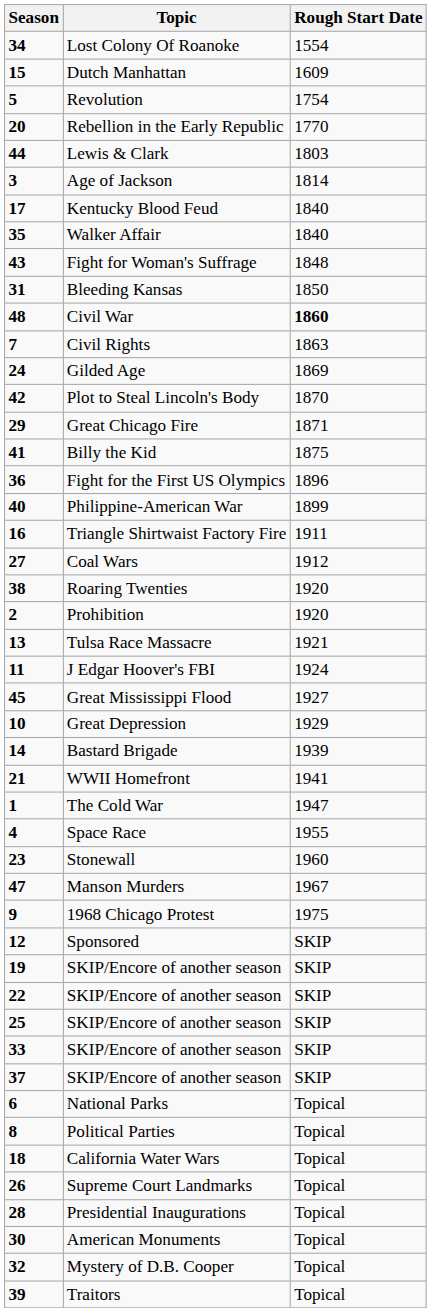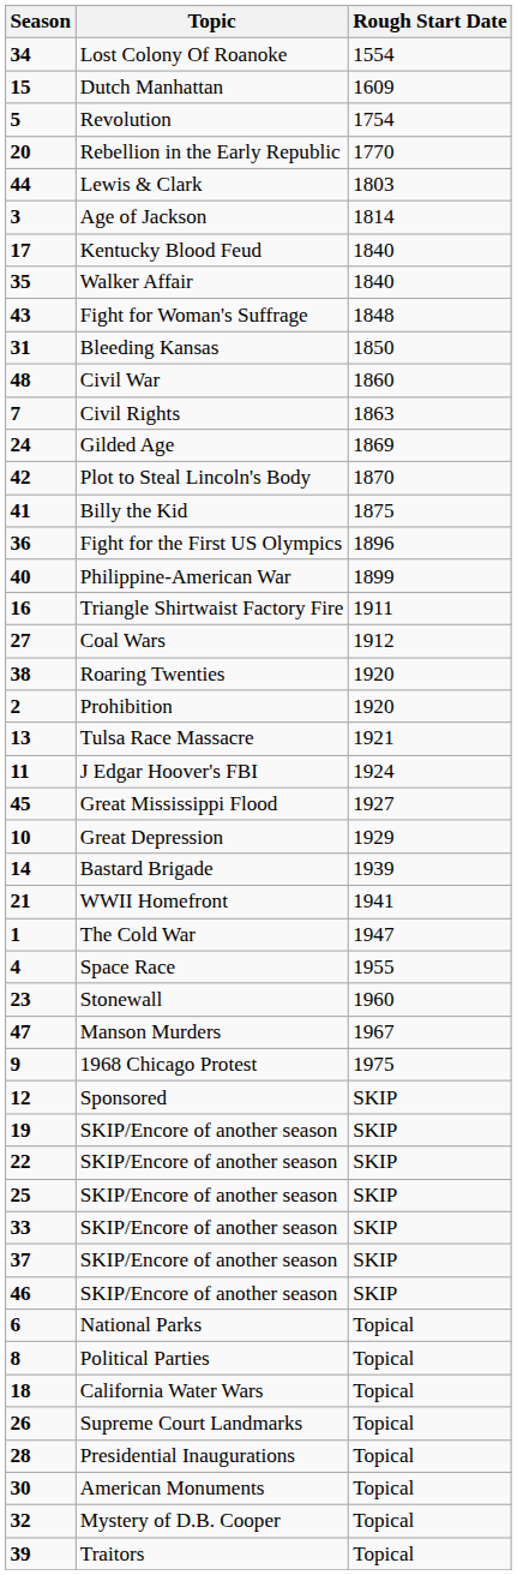 <table class="wikitable">
 <tr>
 <th>Season</th>
 <th>Topic</th>
 <th>Rough Start Date</th>
 </tr>
 <tr>
 <td><strong>34</strong></td>
 <td>Lost Colony Of Roanoke</td>
 <td>1554</td>
 </tr>
 <tr>
 <td><strong>15</strong></td>
 <td>Dutch Manhattan</td>
 <td>1609</td>
 </tr>
 <tr>
 <td><strong>5</strong></td>
 <td>Revolution</td>
 <td>1754</td>
 </tr>
 <tr>
 <td><strong>20</strong></td>
 <td>Rebellion in the Early Republic</td>
 <td>1770</td>
 </tr>
 <tr>
 <td><strong>44</strong></td>
 <td>Lewis & Clark</td>
 <td>1803</td>
 </tr>
 <tr>
 <td><strong>3</strong></td>
 <td>Age of Jackson</td>
 <td>1814</td>
 </tr>
 <tr>
 <td><strong>17</strong></td>
 <td>Kentucky Blood Feud</td>
 <td>1840</td>
 </tr>
 <tr>
 <td><strong>35</strong></td>
 <td>Walker Affair</td>
 <td>1840</td>
 </tr>
 <tr>
 <td><strong>43</strong></td>
 <td>Fight for Woman's Suffrage</td>
 <td>1848</td>
 </tr>
 <tr>
 <td><strong>31</strong></td>
 <td>Bleeding Kansas</td>
 <td>1850</td>
 </tr>
 <tr>
 <td><strong>48</strong></td>
 <td>Civil War</td>
-<td><strong>1860</strong></td>
+<td>1860</td>
 </tr>
 <tr>
 <td><strong>7</strong></td>
 <td>Civil Rights</td>
 <td>1863</td>
 </tr>
 <tr>
 <td><strong>24</strong></td>
 <td>Gilded Age</td>
 <td>1869</td>
 </tr>
 <tr>
 <td><strong>42</strong></td>
 <td>Plot to Steal Lincoln's Body</td>
 <td>1870</td>
-</tr>
-<tr>
-<td><strong>29</strong></td>
-<td>Great Chicago Fire</td>
-<td>1871</td>
 </tr>
 <tr>
 <td><strong>41</strong></td>
 <td>Billy the Kid</td>
 <td>1875</td>
 </tr>
 <tr>
 <td><strong>36</strong></td>
 <td>Fight for the First US Olympics</td>
 <td>1896</td>
 </tr>
 <tr>
 <td><strong>40</strong></td>
 <td>Philippine-American War</td>
 <td>1899</td>
 </tr>
 <tr>
 <td><strong>16</strong></td>
 <td>Triangle Shirtwaist Factory Fire</td>
 <td>1911</td>
 </tr>
 <tr>
 <td><strong>27</strong></td>
 <td>Coal Wars</td>
 <td>1912</td>
 </tr>
 <tr>
 <td><strong>38</strong></td>
 <td>Roaring Twenties</td>
 <td>1920</td>
 </tr>
 <tr>
 <td><strong>2</strong></td>
 <td>Prohibition</td>
 <td>1920</td>
 </tr>
 <tr>
 <td><strong>13</strong></td>
 <td>Tulsa Race Massacre</td>
 <td>1921</td>
 </tr>
 <tr>
 <td><strong>11</strong></td>
 <td>J Edgar Hoover's FBI</td>
 <td>1924</td>
 </tr>
 <tr>
 <td><strong>45</strong></td>
 <td>Great Mississippi Flood</td>
 <td>1927</td>
 </tr>
 <tr>
 <td><strong>10</strong></td>
 <td>Great Depression</td>
 <td>1929</td>
 </tr>
 <tr>
 <td><strong>14</strong></td>
 <td>Bastard Brigade</td>
 <td>1939</td>
 </tr>
 <tr>
 <td><strong>21</strong></td>
 <td>WWII Homefront</td>
 <td>1941</td>
 </tr>
 <tr>
 <td><strong>1</strong></td>
 <td>The Cold War</td>
 <td>1947</td>
 </tr>
 <tr>
 <td><strong>4</strong></td>
 <td>Space Race</td>
 <td>1955</td>
 </tr>
 <tr>
 <td><strong>23</strong></td>
 <td>Stonewall</td>
 <td>1960</td>
 </tr>
 <tr>
 <td><strong>47</strong></td>
 <td>Manson Murders</td>
 <td>1967</td>
 </tr>
 <tr>
 <td><strong>9</strong></td>
 <td>1968 Chicago Protest</td>
 <td>1975</td>
 </tr>
 <tr>
 <td><strong>12</strong></td>
 <td>Sponsored</td>
 <td>SKIP</td>
 </tr>
 <tr>
 <td><strong>19</strong></td>
 <td>SKIP/Encore of another season</td>
 <td>SKIP</td>
 </tr>
 <tr>
 <td><strong>22</strong></td>
 <td>SKIP/Encore of another season</td>
 <td>SKIP</td>
 </tr>
 <tr>
 <td><strong>25</strong></td>
 <td>SKIP/Encore of another season</td>
 <td>SKIP</td>
 </tr>
 <tr>
 <td><strong>33</strong></td>
 <td>SKIP/Encore of another season</td>
 <td>SKIP</td>
 </tr>
 <tr>
 <td><strong>37</strong></td>
 <td>SKIP/Encore of another season</td>
 <td>SKIP</td>
 </tr>
 <tr>
+<td><strong>46</strong></td>
+<td>SKIP/Encore of another season</td>
+<td>SKIP</td>
+</tr>
+<tr>
 <td><strong>6</strong></td>
 <td>National Parks</td>
 <td>Topical</td>
 </tr>
 <tr>
 <td><strong>8</strong></td>
 <td>Political Parties</td>
 <td>Topical</td>
 </tr>
 <tr>
 <td><strong>18</strong></td>
 <td>California Water Wars</td>
 <td>Topical</td>
 </tr>
 <tr>
 <td><strong>26</strong></td>
 <td>Supreme Court Landmarks</td>
 <td>Topical</td>
 </tr>
 <tr>
 <td><strong>28</strong></td>
 <td>Presidential Inaugurations</td>
 <td>Topical</td>
 </tr>
 <tr>
 <td><strong>30</strong></td>
 <td>American Monuments</td>
 <td>Topical</td>
 </tr>
 <tr>
 <td><strong>32</strong></td>
 <td>Mystery of D.B. Cooper</td>
 <td>Topical</td>
 </tr>
 <tr>
 <td><strong>39</strong></td>
 <td>Traitors</td>
 <td>Topical</td>
 </tr>
 </table>
